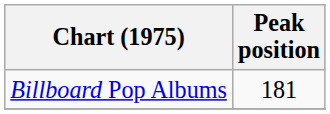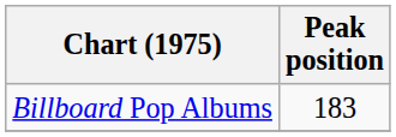 <table class="wikitable">
 <tr>
 <th>Chart (1975)</th>
 <th>Peak<br>position</th>
 </tr>
 <tr>
 <td><a href='#'><em>Billboard</em> Pop Albums</a></td>
-<td align=center>181</td>
+<td align=center>183</td>
 </tr>
 <tr>
 </tr>
 </table>
